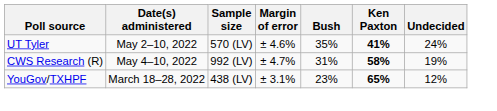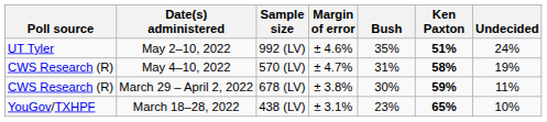 <table class="wikitable" style="font-size:90%;text-align:center;">
 <tr valign=bottom>
 <th>Poll source</th>
 <th>Date(s)<br>administered</th>
 <th>Sample<br>size</th>
 <th>Margin<br>of error</th>
 <th style="width:60px;"><br>Bush</th>
 <th style="width:60px;">Ken<br>Paxton</th>
 <th>Undecided</th>
 </tr>
 <tr>
 <td style="text-align:left;"><a href='#'>UT Tyler</a></td>
 <td>May 2–10, 2022</td>
-<td>570 (LV)</td>
+<td>992 (LV)</td>
 <td>± 4.6%</td>
 <td>35%</td>
-<td><strong>41%</strong></td>
+<td><strong>51%</strong></td>
 <td>24%</td>
 </tr>
 <tr>
 <td style="text-align:left;"><a href='#'>CWS Research</a> (R)</td>
 <td>May 4–10, 2022</td>
-<td>992 (LV)</td>
+<td>570 (LV)</td>
 <td>± 4.7%</td>
 <td>31%</td>
 <td><strong>58%</strong></td>
 <td>19%</td>
+</tr>
+<tr>
+<td style="text-align:left;"><a href='#'>CWS Research</a> (R)</td>
+<td>March 29 – April 2, 2022</td>
+<td>678 (LV)</td>
+<td>± 3.8%</td>
+<td>30%</td>
+<td><strong>59%</strong></td>
+<td>11%</td>
 </tr>
 <tr>
 <td style="text-align:left;"><a href='#'>YouGov</a>/<a href='#'>TXHPF</a></td>
 <td>March 18–28, 2022</td>
 <td>438 (LV)</td>
 <td>± 3.1%</td>
 <td>23%</td>
 <td><strong>65%</strong></td>
-<td>12%</td>
+<td>10%</td>
 </tr>
 </table>
